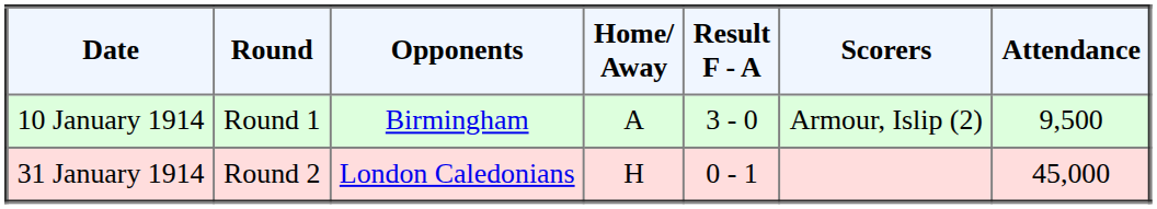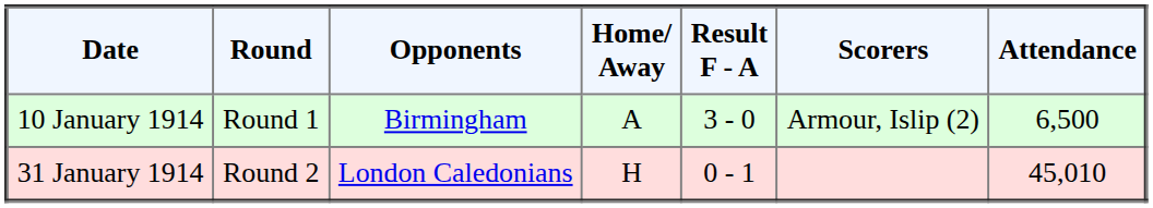 <table border="2" cellpadding="4" style="border-collapse:collapse; text-align:center; font-size:smaller;">
 <tr style="background:#f0f6ff;">
 <th><strong>Date</strong></th>
 <th><strong>Round</strong></th>
 <th><strong>Opponents</strong></th>
 <th><strong>Home/<br>Away</strong></th>
 <th><strong>Result<br>F - A</strong></th>
 <th><strong>Scorers</strong></th>
 <th><strong>Attendance</strong></th>
 </tr>
 <tr bgcolor="#ddffdd">
 <td>10 January 1914</td>
 <td>Round 1</td>
 <td><a href='#'>Birmingham</a></td>
 <td>A</td>
 <td>3 - 0</td>
 <td>Armour, Islip (2)</td>
-<td>9,500</td>
+<td>6,500</td>
 </tr>
 <tr bgcolor="#ffdddd">
 <td>31 January 1914</td>
 <td>Round 2</td>
 <td><a href='#'>London Caledonians</a></td>
 <td>H</td>
 <td>0 - 1</td>
 <td></td>
-<td>45,000</td>
+<td>45,010</td>
 </tr>
 </table>
